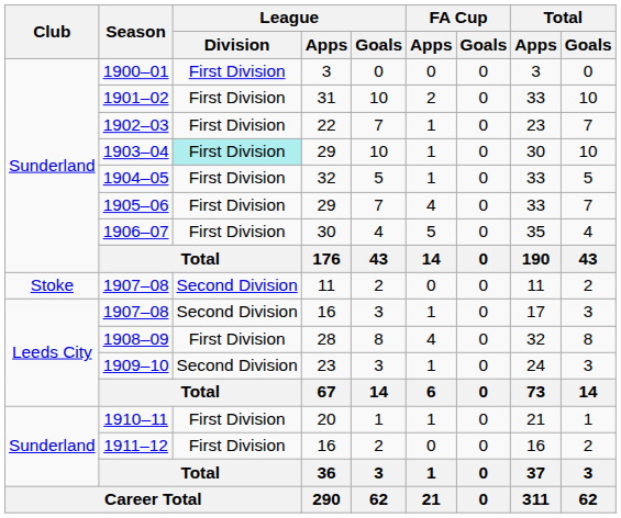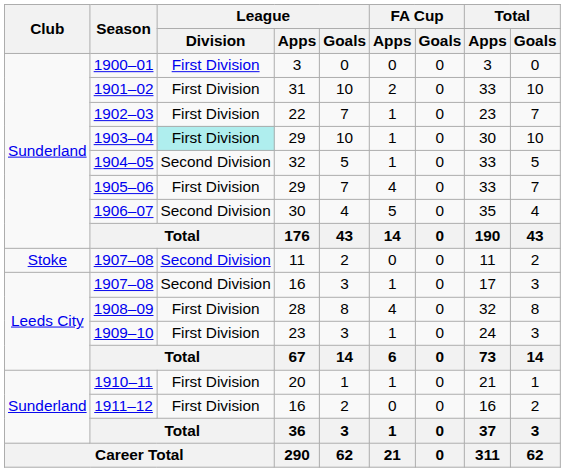 <table class="wikitable" style="text-align: center;">
 <tr>
 <th rowspan="2">Club</th>
 <th rowspan="2">Season</th>
 <th colspan="3">League</th>
 <th colspan="2">FA Cup</th>
 <th colspan="2">Total</th>
 </tr>
 <tr>
 <th>Division</th>
 <th>Apps</th>
 <th>Goals</th>
 <th>Apps</th>
 <th>Goals</th>
 <th>Apps</th>
 <th>Goals</th>
 </tr>
 <tr>
 <td rowspan="8"><a href='#'>Sunderland</a></td>
 <td><a href='#'>1900–01</a></td>
 <td><a href='#'>First Division</a></td>
 <td>3</td>
 <td>0</td>
 <td>0</td>
 <td>0</td>
 <td>3</td>
 <td>0</td>
 </tr>
 <tr>
 <td><a href='#'>1901–02</a></td>
 <td>First Division</td>
 <td>31</td>
 <td>10</td>
 <td>2</td>
 <td>0</td>
 <td>33</td>
 <td>10</td>
 </tr>
 <tr>
 <td><a href='#'>1902–03</a></td>
 <td>First Division</td>
 <td>22</td>
 <td>7</td>
 <td>1</td>
 <td>0</td>
 <td>23</td>
 <td>7</td>
 </tr>
 <tr>
 <td><a href='#'>1903–04</a></td>
 <td style="background: paleturquoise;">First Division</td>
 <td>29</td>
 <td>10</td>
 <td>1</td>
 <td>0</td>
 <td>30</td>
 <td>10</td>
 </tr>
 <tr>
 <td><a href='#'>1904–05</a></td>
-<td>First Division</td>
+<td>Second Division</td>
 <td>32</td>
 <td>5</td>
 <td>1</td>
 <td>0</td>
 <td>33</td>
 <td>5</td>
 </tr>
 <tr>
 <td><a href='#'>1905–06</a></td>
 <td>First Division</td>
 <td>29</td>
 <td>7</td>
 <td>4</td>
 <td>0</td>
 <td>33</td>
 <td>7</td>
 </tr>
 <tr>
 <td><a href='#'>1906–07</a></td>
-<td>First Division</td>
+<td>Second Division</td>
 <td>30</td>
 <td>4</td>
 <td>5</td>
 <td>0</td>
 <td>35</td>
 <td>4</td>
 </tr>
 <tr>
 <th colspan=2>Total</th>
 <th>176</th>
 <th>43</th>
 <th>14</th>
 <th>0</th>
 <th>190</th>
 <th>43</th>
 </tr>
 <tr>
 <td><a href='#'>Stoke</a></td>
 <td><a href='#'>1907–08</a></td>
 <td><a href='#'>Second Division</a></td>
 <td>11</td>
 <td>2</td>
 <td>0</td>
 <td>0</td>
 <td>11</td>
 <td>2</td>
 </tr>
 <tr>
 <td rowspan="4"><a href='#'>Leeds City</a></td>
 <td><a href='#'>1907–08</a></td>
 <td>Second Division</td>
 <td>16</td>
 <td>3</td>
 <td>1</td>
 <td>0</td>
 <td>17</td>
 <td>3</td>
 </tr>
 <tr>
 <td><a href='#'>1908–09</a></td>
 <td>First Division</td>
 <td>28</td>
 <td>8</td>
 <td>4</td>
 <td>0</td>
 <td>32</td>
 <td>8</td>
 </tr>
 <tr>
 <td><a href='#'>1909–10</a></td>
-<td>Second Division</td>
+<td>First Division</td>
 <td>23</td>
 <td>3</td>
 <td>1</td>
 <td>0</td>
 <td>24</td>
 <td>3</td>
 </tr>
 <tr>
 <th colspan=2>Total</th>
 <th>67</th>
 <th>14</th>
 <th>6</th>
 <th>0</th>
 <th>73</th>
 <th>14</th>
 </tr>
 <tr>
 <td rowspan="3"><a href='#'>Sunderland</a></td>
 <td><a href='#'>1910–11</a></td>
 <td>First Division</td>
 <td>20</td>
 <td>1</td>
 <td>1</td>
 <td>0</td>
 <td>21</td>
 <td>1</td>
 </tr>
 <tr>
 <td><a href='#'>1911–12</a></td>
 <td>First Division</td>
 <td>16</td>
 <td>2</td>
 <td>0</td>
 <td>0</td>
 <td>16</td>
 <td>2</td>
 </tr>
 <tr>
 <th colspan=2>Total</th>
 <th>36</th>
 <th>3</th>
 <th>1</th>
 <th>0</th>
 <th>37</th>
 <th>3</th>
 </tr>
 <tr>
 <th colspan="3">Career Total</th>
 <th>290</th>
 <th>62</th>
 <th>21</th>
 <th>0</th>
 <th>311</th>
 <th>62</th>
 </tr>
 </table>
